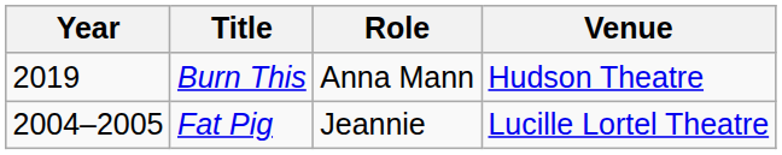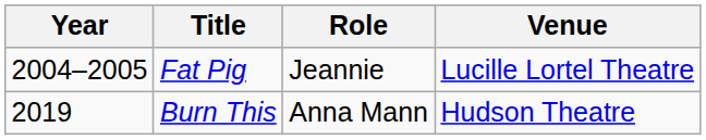 <table class="wikitable sortable">
 <tr>
 <th>Year</th>
 <th>Title</th>
 <th>Role</th>
 <th>Venue</th>
 </tr>
 <tr>
+<td>2004–2005</td>
+<td><em><a href='#'>Fat Pig</a></em></td>
+<td>Jeannie</td>
+<td><a href='#'>Lucille Lortel Theatre</a></td>
+</tr>
+<tr>
 <td>2019</td>
 <td><em><a href='#'>Burn This</a></em></td>
 <td>Anna Mann</td>
 <td><a href='#'>Hudson Theatre</a></td>
 </tr>
-<tr>
-<td>2004–2005</td>
-<td><em><a href='#'>Fat Pig</a></em></td>
-<td>Jeannie</td>
-<td><a href='#'>Lucille Lortel Theatre</a></td>
-</tr>
 </table>
